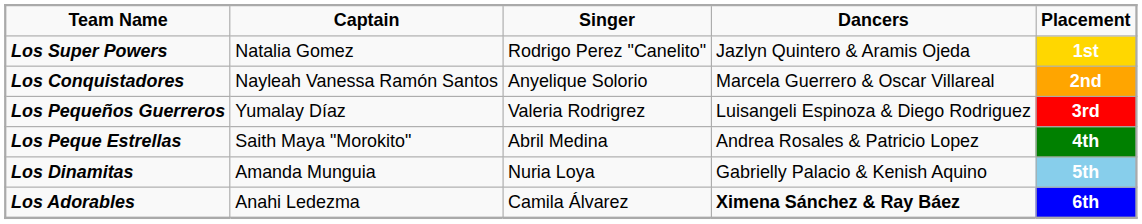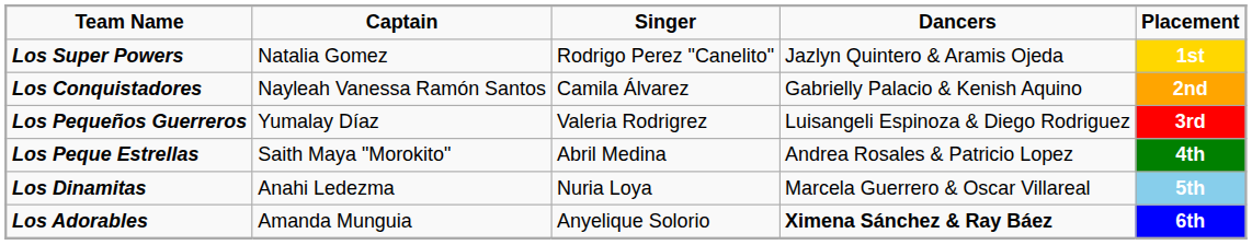 <table border="2" cellpadding="4" cellspacing="0" style="margin:1em auto; background: #f9f9f9; border: 2px #aaa solid; border-collapse: collapse; font-size: 100%;">
 <tr>
 <th>Team Name</th>
 <th>Captain</th>
 <th>Singer</th>
 <th>Dancers</th>
 <th>Placement</th>
 </tr>
 <tr>
 <td><strong><em>Los Super Powers</em></strong><br></td>
 <td>Natalia Gomez</td>
 <td>Rodrigo Perez "Canelito"</td>
 <td>Jazlyn Quintero & Aramis Ojeda</td>
 <td rowspan="1" style="background:gold;color:White;text-align:center;"><strong>1st</strong></td>
 </tr>
 <tr>
 <td><strong><em>Los Conquistadores</em></strong><br></td>
 <td>Nayleah Vanessa Ramón Santos</td>
-<td>Anyelique Solorio</td>
-<td>Marcela Guerrero & Oscar Villareal</td>
+<td>Camila Álvarez</td>
+<td>Gabrielly Palacio & Kenish Aquino</td>
 <td rowspan="1" style="background:Orange;color:White;text-align:center;"><strong>2nd</strong></td>
 </tr>
 <tr>
 <td><strong><em>Los Pequeños Guerreros</em></strong><br></td>
 <td>Yumalay Díaz</td>
 <td>Valeria Rodrigrez</td>
 <td>Luisangeli Espinoza & Diego Rodriguez</td>
 <td rowspan="1" style="background:Red;color:White;text-align:center;"><strong>3rd</strong></td>
 </tr>
 <tr>
 <td><strong><em>Los Peque Estrellas</em></strong><br></td>
 <td>Saith Maya "Morokito"</td>
 <td>Abril Medina</td>
 <td>Andrea Rosales & Patricio Lopez</td>
 <td rowspan="1" style="background:Green;color:White;text-align:center;"><strong>4th</strong></td>
 </tr>
 <tr>
 <td><strong><em>Los Dinamitas</em></strong><br></td>
-<td>Amanda Munguia</td>
+<td>Anahi Ledezma</td>
 <td>Nuria Loya</td>
-<td>Gabrielly Palacio & Kenish Aquino</td>
+<td>Marcela Guerrero & Oscar Villareal</td>
 <td rowspan="1" style="background:skyblue;color:White;text-align:center;"><strong>5th</strong></td>
 </tr>
 <tr>
 <td><strong><em>Los Adorables</em></strong><br></td>
-<td>Anahi Ledezma</td>
-<td>Camila Álvarez</td>
+<td>Amanda Munguia</td>
+<td>Anyelique Solorio</td>
 <td><strong>Ximena Sánchez & Ray Báez</strong></td>
 <td rowspan="1" style="background:Blue;color:White;text-align:center;"><strong>6th</strong></td>
 </tr>
 <tr>
 </tr>
 </table>
